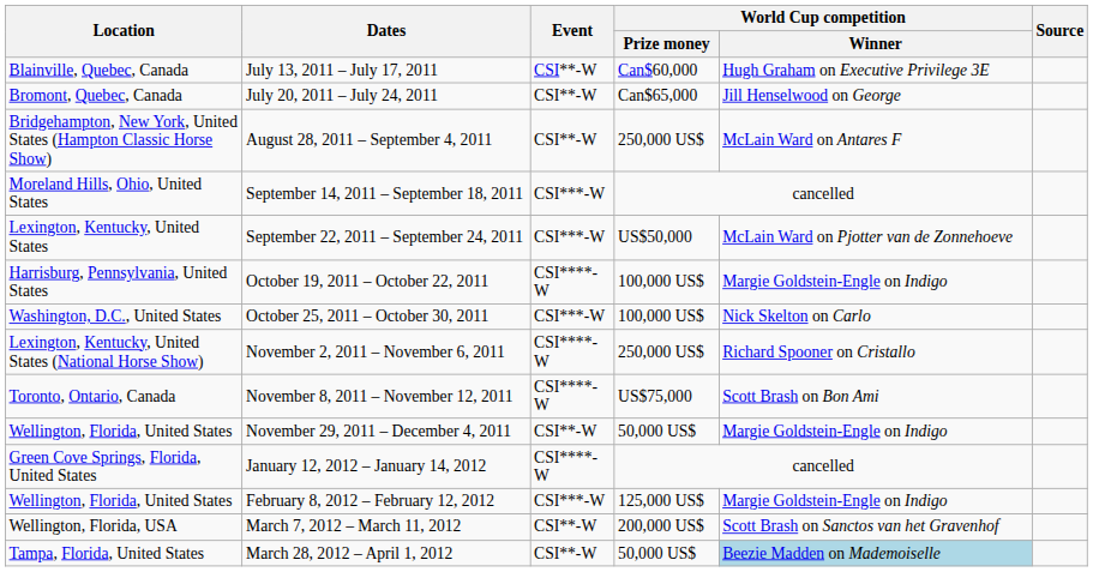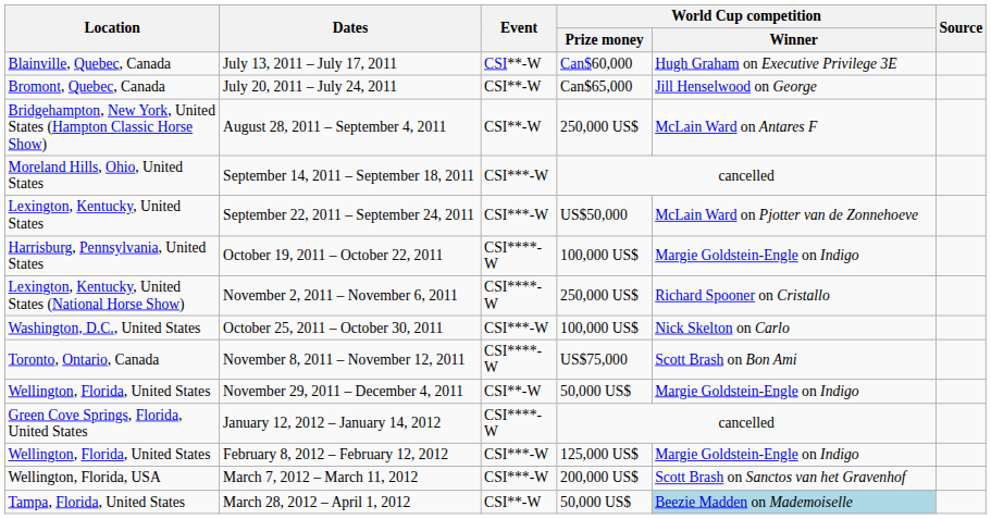 <table class="wikitable">
 <tr>
 <th rowspan=2 width=225>Location</th>
 <th rowspan=2 width=275>Dates</th>
 <th rowspan=2 width=75>Event</th>
 <th colspan=2>World Cup competition</th>
 <th rowspan=2>Source</th>
 </tr>
 <tr>
 <th width=95>Prize money</th>
 <th width=300>Winner</th>
 </tr>
 <tr>
 <td> <a href='#'>Blainville</a>, <a href='#'>Quebec</a>, Canada</td>
 <td>July 13, 2011 – July 17, 2011</td>
 <td><a href='#'>CSI</a>**-W</td>
 <td><a href='#'>Can$</a>60,000</td>
 <td> <a href='#'>Hugh Graham</a> on <em>Executive Privilege 3E</em></td>
 <td></td>
 </tr>
 <tr>
 <td> <a href='#'>Bromont</a>, <a href='#'>Quebec</a>, Canada</td>
 <td>July 20, 2011 – July 24, 2011</td>
 <td>CSI**-W</td>
 <td>Can$65,000</td>
 <td> <a href='#'>Jill Henselwood</a> on <em>George</em></td>
 <td></td>
 </tr>
 <tr>
 <td> <a href='#'>Bridgehampton</a>, <a href='#'>New York</a>, United States (<a href='#'>Hampton Classic Horse Show</a>)</td>
 <td>August 28, 2011 – September 4, 2011</td>
 <td>CSI**-W</td>
 <td>250,000 US$</td>
 <td> <a href='#'>McLain Ward</a> on <em>Antares F</em></td>
 <td></td>
 </tr>
 <tr>
 <td> <a href='#'>Moreland Hills</a>, <a href='#'>Ohio</a>, United States</td>
 <td>September 14, 2011 – September 18, 2011</td>
 <td>CSI***-W</td>
 <td colspan="2" align="center">cancelled</td>
 <td></td>
 </tr>
 <tr>
 <td> <a href='#'>Lexington</a>, <a href='#'>Kentucky</a>, United States</td>
 <td>September 22, 2011 – September 24, 2011</td>
 <td>CSI***-W</td>
 <td>US$50,000</td>
 <td> <a href='#'>McLain Ward</a> on <em>Pjotter van de Zonnehoeve</em></td>
 <td></td>
 </tr>
 <tr>
 <td> <a href='#'>Harrisburg</a>, <a href='#'>Pennsylvania</a>, United States</td>
 <td>October 19, 2011 – October 22, 2011</td>
 <td>CSI****-W</td>
 <td>100,000 US$</td>
 <td> <a href='#'>Margie Goldstein-Engle</a> on <em>Indigo</em></td>
 <td></td>
 </tr>
 <tr>
+<td> <a href='#'>Lexington</a>, <a href='#'>Kentucky</a>, United States (<a href='#'>National Horse Show</a>)</td>
+<td>November 2, 2011 – November 6, 2011</td>
+<td>CSI****-W</td>
+<td>250,000 US$</td>
+<td> <a href='#'>Richard Spooner</a> on <em>Cristallo</em></td>
+<td></td>
+</tr>
+<tr>
 <td> <a href='#'>Washington, D.C.</a>, United States</td>
 <td>October 25, 2011 – October 30, 2011</td>
 <td>CSI***-W</td>
 <td>100,000 US$</td>
 <td> <a href='#'>Nick Skelton</a> on <em>Carlo</em></td>
-<td></td>
-</tr>
-<tr>
-<td> <a href='#'>Lexington</a>, <a href='#'>Kentucky</a>, United States (<a href='#'>National Horse Show</a>)</td>
-<td>November 2, 2011 – November 6, 2011</td>
-<td>CSI****-W</td>
-<td>250,000 US$</td>
-<td> <a href='#'>Richard Spooner</a> on <em>Cristallo</em></td>
 <td></td>
 </tr>
 <tr>
 <td> <a href='#'>Toronto</a>, <a href='#'>Ontario</a>, Canada</td>
 <td>November 8, 2011 – November 12, 2011</td>
 <td>CSI****-W</td>
 <td>US$75,000</td>
 <td> <a href='#'>Scott Brash</a> on <em>Bon Ami</em></td>
 <td></td>
 </tr>
 <tr>
 <td> <a href='#'>Wellington</a>, <a href='#'>Florida</a>, United States</td>
 <td>November 29, 2011 – December 4, 2011</td>
 <td>CSI**-W</td>
 <td>50,000 US$</td>
 <td> <a href='#'>Margie Goldstein-Engle</a> on <em>Indigo</em></td>
 <td></td>
 </tr>
 <tr>
 <td> <a href='#'>Green Cove Springs</a>, <a href='#'>Florida</a>, United States</td>
 <td>January 12, 2012 – January 14, 2012</td>
 <td>CSI****-W</td>
 <td colspan="2" align="center">cancelled</td>
 <td></td>
 </tr>
 <tr>
 <td> <a href='#'>Wellington</a>, <a href='#'>Florida</a>, United States</td>
 <td>February 8, 2012 – February 12, 2012</td>
 <td>CSI***-W</td>
 <td>125,000 US$</td>
 <td> <a href='#'>Margie Goldstein-Engle</a> on <em>Indigo</em></td>
 <td></td>
 </tr>
 <tr>
 <td> Wellington, Florida, USA</td>
 <td>March 7, 2012 – March 11, 2012</td>
-<td>CSI**-W</td>
+<td>CSI***-W</td>
 <td>200,000  US$</td>
 <td> <a href='#'>Scott Brash</a> on <em>Sanctos van het Gravenhof</em></td>
 <td></td>
 </tr>
 <tr>
 <td> <a href='#'>Tampa</a>, <a href='#'>Florida</a>, United States</td>
 <td>March 28, 2012 – April 1, 2012</td>
 <td>CSI**-W</td>
 <td>50,000  US$</td>
 <td style="background: lightblue;"> <a href='#'>Beezie Madden</a> on <em>Mademoiselle</em></td>
 <td></td>
 </tr>
 </table>
